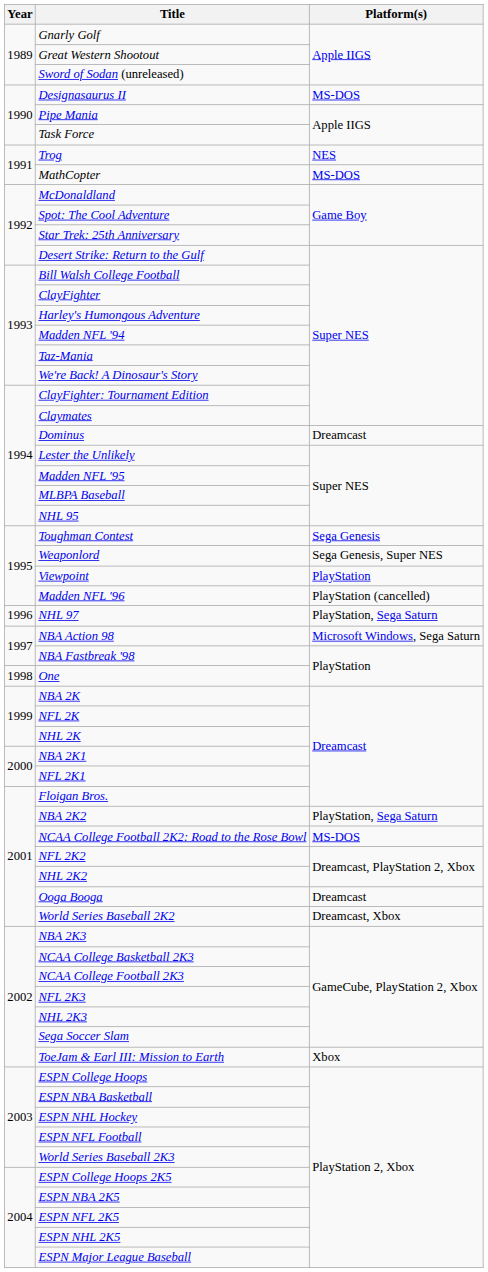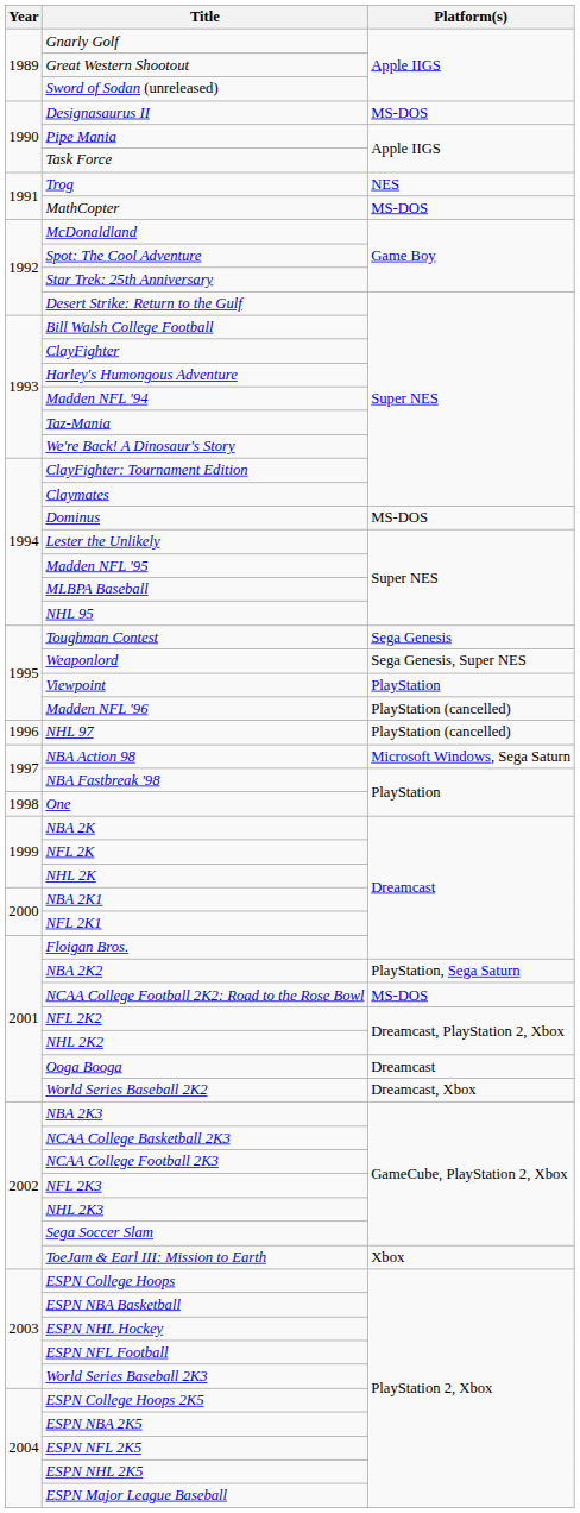 <table class="wikitable sortable">
 <tr>
 <th>Year</th>
 <th>Title</th>
 <th>Platform(s)</th>
 </tr>
 <tr>
 <td rowspan="3">1989</td>
 <td><em>Gnarly Golf</em></td>
 <td rowspan="3"><a href='#'>Apple IIGS</a></td>
 </tr>
 <tr>
 <td><em>Great Western Shootout</em></td>
 </tr>
 <tr>
 <td><em><a href='#'>Sword of Sodan</a></em> (unreleased)</td>
 </tr>
 <tr>
 <td rowspan="3">1990</td>
 <td><em><a href='#'>Designasaurus II</a></em></td>
 <td><a href='#'>MS-DOS</a></td>
 </tr>
 <tr>
 <td><em><a href='#'>Pipe Mania</a></em></td>
 <td rowspan="2">Apple IIGS</td>
 </tr>
 <tr>
 <td><em>Task Force</em></td>
 </tr>
 <tr>
 <td rowspan="2">1991</td>
 <td><em><a href='#'>Trog</a></em></td>
 <td><a href='#'>NES</a></td>
 </tr>
 <tr>
 <td><em>MathCopter</em></td>
 <td><a href='#'>MS-DOS</a></td>
 </tr>
 <tr>
 <td rowspan="4">1992</td>
 <td><em><a href='#'>McDonaldland</a></em></td>
 <td rowspan="3"><a href='#'>Game Boy</a></td>
 </tr>
 <tr>
 <td><em><a href='#'>Spot: The Cool Adventure</a></em></td>
 </tr>
 <tr>
 <td><em><a href='#'>Star Trek: 25th Anniversary</a></em></td>
 </tr>
 <tr>
 <td><em><a href='#'>Desert Strike: Return to the Gulf</a></em></td>
 <td rowspan="9"><a href='#'>Super NES</a></td>
 </tr>
 <tr>
 <td rowspan="6">1993</td>
 <td><em><a href='#'>Bill Walsh College Football</a></em></td>
 </tr>
 <tr>
 <td><em><a href='#'>ClayFighter</a></em></td>
 </tr>
 <tr>
 <td><em><a href='#'>Harley's Humongous Adventure</a></em></td>
 </tr>
 <tr>
 <td><em><a href='#'>Madden NFL '94</a></em></td>
 </tr>
 <tr>
 <td><em><a href='#'>Taz-Mania</a></em></td>
 </tr>
 <tr>
 <td><em><a href='#'>We're Back! A Dinosaur's Story</a></em></td>
 </tr>
 <tr>
 <td rowspan="7">1994</td>
 <td><em><a href='#'>ClayFighter: Tournament Edition</a></em></td>
 </tr>
 <tr>
 <td><em><a href='#'>Claymates</a></em></td>
 </tr>
 <tr>
 <td><em><a href='#'>Dominus</a></em></td>
-<td>Dreamcast</td>
+<td>MS-DOS</td>
 </tr>
 <tr>
 <td><em><a href='#'>Lester the Unlikely</a></em></td>
 <td rowspan="4">Super NES</td>
 </tr>
 <tr>
 <td><em><a href='#'>Madden NFL '95</a></em></td>
 </tr>
 <tr>
 <td><em><a href='#'>MLBPA Baseball</a></em></td>
 </tr>
 <tr>
 <td><em><a href='#'>NHL 95</a></em></td>
 </tr>
 <tr>
 <td rowspan="4">1995</td>
 <td><em><a href='#'>Toughman Contest</a></em></td>
 <td><a href='#'>Sega Genesis</a></td>
 </tr>
 <tr>
 <td><em><a href='#'>Weaponlord</a></em></td>
 <td>Sega Genesis, Super NES</td>
 </tr>
 <tr>
 <td><em><a href='#'>Viewpoint</a></em></td>
 <td><a href='#'>PlayStation</a></td>
 </tr>
 <tr>
 <td><em><a href='#'>Madden NFL '96</a></em></td>
 <td>PlayStation (cancelled)</td>
 </tr>
 <tr>
 <td>1996</td>
 <td><em><a href='#'>NHL 97</a></em></td>
-<td>PlayStation, <a href='#'>Sega Saturn</a></td>
+<td>PlayStation (cancelled)</td>
 </tr>
 <tr>
 <td rowspan="2">1997</td>
 <td><em><a href='#'>NBA Action 98</a></em></td>
 <td><a href='#'>Microsoft Windows</a>, Sega Saturn</td>
 </tr>
 <tr>
 <td><em><a href='#'>NBA Fastbreak '98</a></em></td>
 <td rowspan="2">PlayStation</td>
 </tr>
 <tr>
 <td>1998</td>
 <td><em><a href='#'>One</a></em></td>
 </tr>
 <tr>
 <td rowspan="3">1999</td>
 <td><em><a href='#'>NBA 2K</a></em></td>
 <td rowspan="6"><a href='#'>Dreamcast</a></td>
 </tr>
 <tr>
 <td><em><a href='#'>NFL 2K</a></em></td>
 </tr>
 <tr>
 <td><em><a href='#'>NHL 2K</a></em></td>
 </tr>
 <tr>
 <td rowspan="2">2000</td>
 <td><em><a href='#'>NBA 2K1</a></em></td>
 </tr>
 <tr>
 <td><em><a href='#'>NFL 2K1</a></em></td>
 </tr>
 <tr>
 <td rowspan="7">2001</td>
 <td><em><a href='#'>Floigan Bros.</a></em></td>
 </tr>
 <tr>
 <td><em><a href='#'>NBA 2K2</a></em></td>
 <td>PlayStation, <a href='#'>Sega Saturn</a></td>
 </tr>
 <tr>
 <td><em><a href='#'>NCAA College Football 2K2: Road to the Rose Bowl</a></em></td>
 <td><a href='#'>MS-DOS</a></td>
 </tr>
 <tr>
 <td><em><a href='#'>NFL 2K2</a></em></td>
 <td rowspan="2">Dreamcast, PlayStation 2, Xbox</td>
 </tr>
 <tr>
 <td><em><a href='#'>NHL 2K2</a></em></td>
 </tr>
 <tr>
 <td><em><a href='#'>Ooga Booga</a></em></td>
 <td>Dreamcast</td>
 </tr>
 <tr>
 <td><em><a href='#'>World Series Baseball 2K2</a></em></td>
 <td>Dreamcast, Xbox</td>
 </tr>
 <tr>
 <td rowspan="7">2002</td>
 <td><em><a href='#'>NBA 2K3</a></em></td>
 <td rowspan="6">GameCube, PlayStation 2, Xbox</td>
 </tr>
 <tr>
 <td><em><a href='#'>NCAA College Basketball 2K3</a></em></td>
 </tr>
 <tr>
 <td><em><a href='#'>NCAA College Football 2K3</a></em></td>
 </tr>
 <tr>
 <td><em><a href='#'>NFL 2K3</a></em></td>
 </tr>
 <tr>
 <td><em><a href='#'>NHL 2K3</a></em></td>
 </tr>
 <tr>
 <td><em><a href='#'>Sega Soccer Slam</a></em></td>
 </tr>
 <tr>
 <td><em><a href='#'>ToeJam & Earl III: Mission to Earth</a></em></td>
 <td>Xbox</td>
 </tr>
 <tr>
 <td rowspan="5">2003</td>
 <td><em><a href='#'>ESPN College Hoops</a></em></td>
 <td rowspan="10">PlayStation 2, Xbox</td>
 </tr>
 <tr>
 <td><em><a href='#'>ESPN NBA Basketball</a></em></td>
 </tr>
 <tr>
 <td><em><a href='#'>ESPN NHL Hockey</a></em></td>
 </tr>
 <tr>
 <td><em><a href='#'>ESPN NFL Football</a></em></td>
 </tr>
 <tr>
 <td><em><a href='#'>World Series Baseball 2K3</a></em></td>
 </tr>
 <tr>
 <td rowspan="5">2004</td>
 <td><em><a href='#'>ESPN College Hoops 2K5</a></em></td>
 </tr>
 <tr>
 <td><em><a href='#'>ESPN NBA 2K5</a></em></td>
 </tr>
 <tr>
 <td><em><a href='#'>ESPN NFL 2K5</a></em></td>
 </tr>
 <tr>
 <td><em><a href='#'>ESPN NHL 2K5</a></em></td>
 </tr>
 <tr>
 <td><em><a href='#'>ESPN Major League Baseball</a></em></td>
 </tr>
 </table>
